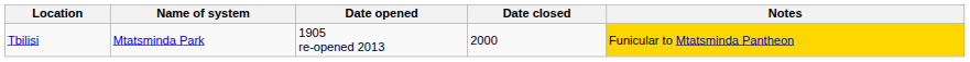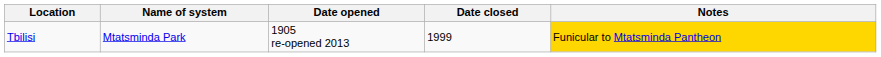 <table class="wikitable" width=100%>
 <tr>
 <th>Location</th>
 <th>Name of system</th>
 <th>Date opened</th>
 <th>Date closed</th>
 <th>Notes</th>
 </tr>
 <tr>
 <td><a href='#'>Tbilisi</a></td>
 <td><a href='#'>Mtatsminda Park</a></td>
 <td>1905<br>re-opened 2013</td>
-<td>2000</td>
+<td>1999</td>
 <td style="background: gold;">Funicular to <a href='#'>Mtatsminda Pantheon</a></td>
 </tr>
 </table>
